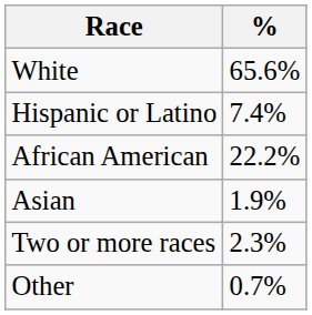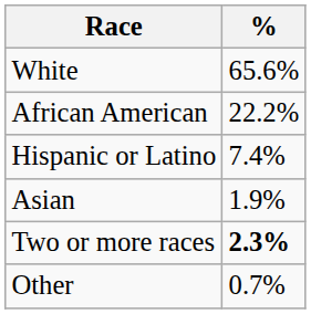 <table class="wikitable">
 <tr>
 <th>Race</th>
 <th>%</th>
 </tr>
 <tr>
 <td>White</td>
 <td>65.6%</td>
 </tr>
 <tr>
+<td>African American</td>
+<td>22.2%</td>
+</tr>
+<tr>
 <td>Hispanic or Latino</td>
 <td>7.4%</td>
-</tr>
-<tr>
-<td>African American</td>
-<td>22.2%</td>
 </tr>
 <tr>
 <td>Asian</td>
 <td>1.9%</td>
 </tr>
 <tr>
 <td>Two or more races</td>
-<td>2.3%</td>
+<td><strong>2.3%</strong></td>
 </tr>
 <tr>
 <td>Other</td>
 <td>0.7%</td>
 </tr>
 </table>
